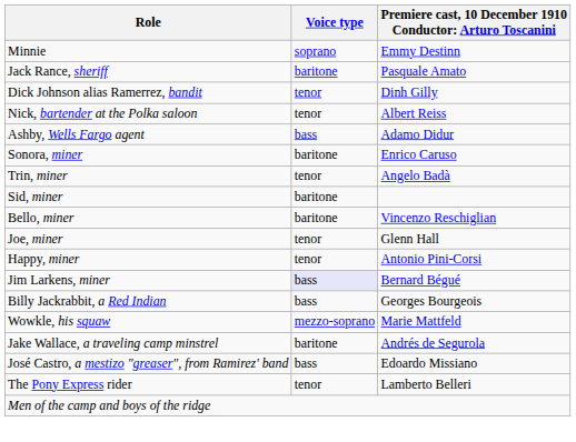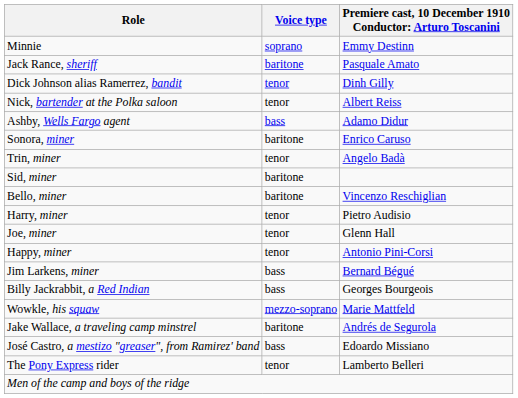 <table class="wikitable">
 <tr>
 <th>Role</th>
 <th><a href='#'>Voice type</a></th>
 <th>Premiere cast, 10 December 1910<br>Conductor: <a href='#'>Arturo Toscanini</a></th>
 </tr>
 <tr>
 <td>Minnie</td>
 <td><a href='#'>soprano</a></td>
 <td><a href='#'>Emmy Destinn</a></td>
 </tr>
 <tr>
 <td>Jack Rance, <em><a href='#'>sheriff</a></em></td>
 <td><a href='#'>baritone</a></td>
 <td><a href='#'>Pasquale Amato</a></td>
 </tr>
 <tr>
 <td>Dick Johnson alias Ramerrez, <em><a href='#'>bandit</a></em></td>
 <td><a href='#'>tenor</a></td>
 <td><a href='#'>Dinh Gilly</a></td>
 </tr>
 <tr>
 <td>Nick, <em><a href='#'>bartender</a> at the Polka saloon</em></td>
 <td>tenor</td>
 <td><a href='#'>Albert Reiss</a></td>
 </tr>
 <tr>
 <td>Ashby, <em><a href='#'>Wells Fargo</a> agent</em></td>
 <td><a href='#'>bass</a></td>
 <td><a href='#'>Adamo Didur</a></td>
 </tr>
 <tr>
 <td>Sonora, <em><a href='#'>miner</a></em></td>
 <td>baritone</td>
 <td><a href='#'>Enrico Caruso</a></td>
 </tr>
 <tr>
 <td>Trin, <em>miner</em></td>
 <td>tenor</td>
 <td><a href='#'>Angelo Badà</a></td>
 </tr>
 <tr>
 <td>Sid, <em>miner</em></td>
 <td>baritone</td>
 <td></td>
 </tr>
 <tr>
 <td>Bello, <em>miner</em></td>
 <td>baritone</td>
 <td><a href='#'>Vincenzo Reschiglian</a></td>
 </tr>
 <tr>
+<td>Harry, <em>miner</em></td>
+<td>tenor</td>
+<td>Pietro Audisio</td>
+</tr>
+<tr>
 <td>Joe, <em>miner</em></td>
 <td>tenor</td>
 <td>Glenn Hall</td>
 </tr>
 <tr>
 <td>Happy, <em>miner</em></td>
 <td>tenor</td>
 <td><a href='#'>Antonio Pini-Corsi</a></td>
 </tr>
 <tr>
 <td>Jim Larkens, <em>miner</em></td>
-<td style="background: lavender;">bass</td>
+<td>bass</td>
 <td><a href='#'>Bernard Bégué</a></td>
 </tr>
 <tr>
 <td>Billy Jackrabbit, <em>a <a href='#'>Red Indian</a></em></td>
 <td>bass</td>
 <td>Georges Bourgeois</td>
 </tr>
 <tr>
 <td>Wowkle, <em>his <a href='#'>squaw</a></em></td>
 <td><a href='#'>mezzo-soprano</a></td>
 <td><a href='#'>Marie Mattfeld</a></td>
 </tr>
 <tr>
 <td>Jake Wallace, <em>a traveling camp minstrel</em></td>
 <td>baritone</td>
 <td><a href='#'>Andrés de Segurola</a></td>
 </tr>
 <tr>
 <td>José Castro, <em>a <a href='#'>mestizo</a> "<a href='#'>greaser</a>", from Ramirez' band</em></td>
 <td>bass</td>
 <td>Edoardo Missiano</td>
 </tr>
 <tr>
 <td>The <a href='#'>Pony Express</a> rider</td>
 <td>tenor</td>
 <td>Lamberto Belleri</td>
 </tr>
 <tr>
 <td colspan="3"><em>Men of the camp and boys of the ridge</em></td>
 </tr>
 </table>
